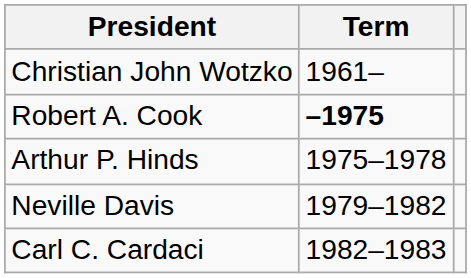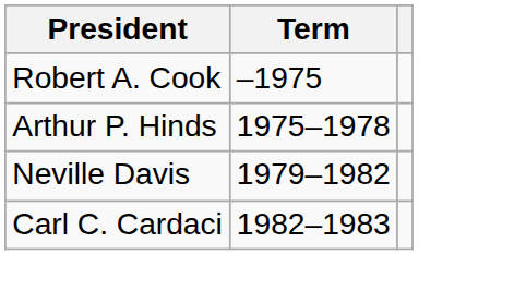 <table class="wikitable">
 <tr>
 <th>President</th>
 <th>Term</th>
 <th></th>
 </tr>
 <tr>
-<td>Christian John Wotzko</td>
-<td>1961–</td>
-<td></td>
-</tr>
-<tr>
 <td>Robert A. Cook</td>
-<td><strong>–1975</strong></td>
+<td>–1975</td>
 <td></td>
 </tr>
 <tr>
 <td>Arthur P. Hinds</td>
 <td>1975–1978</td>
 <td></td>
 </tr>
 <tr>
 <td>Neville Davis</td>
 <td>1979–1982</td>
 <td></td>
 </tr>
 <tr>
 <td>Carl C. Cardaci</td>
 <td>1982–1983</td>
 <td></td>
 </tr>
 </table>
